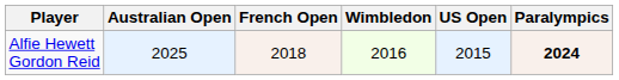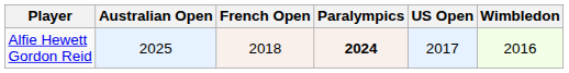 <table class="wikitable sortable" style="text-align:center">
 <tr>
 <th>Player</th>
 <th>Australian Open</th>
 <th>French Open</th>
+<th>Paralympics</th>
+<th>US Open</th>
 <th>Wimbledon</th>
-<th>US Open</th>
-<th>Paralympics</th>
 </tr>
 <tr>
 <td style="text-align:left;"> <a href='#'>Alfie Hewett</a><br> <a href='#'>Gordon Reid</a></td>
 <td style="background: #e6f2ff;">2025</td>
 <td style="background: #f9f0eb;">2018</td>
+<td style="background: #f9f0eb;"><strong>2024</strong></td>
+<td style="background: #e6f2ff;">2017</td>
 <td style="background: #f2ffe6;">2016</td>
-<td style="background: #e6f2ff;">2015</td>
-<td style="background: #f9f0eb;"><strong>2024</strong></td>
 </tr>
 </table>
